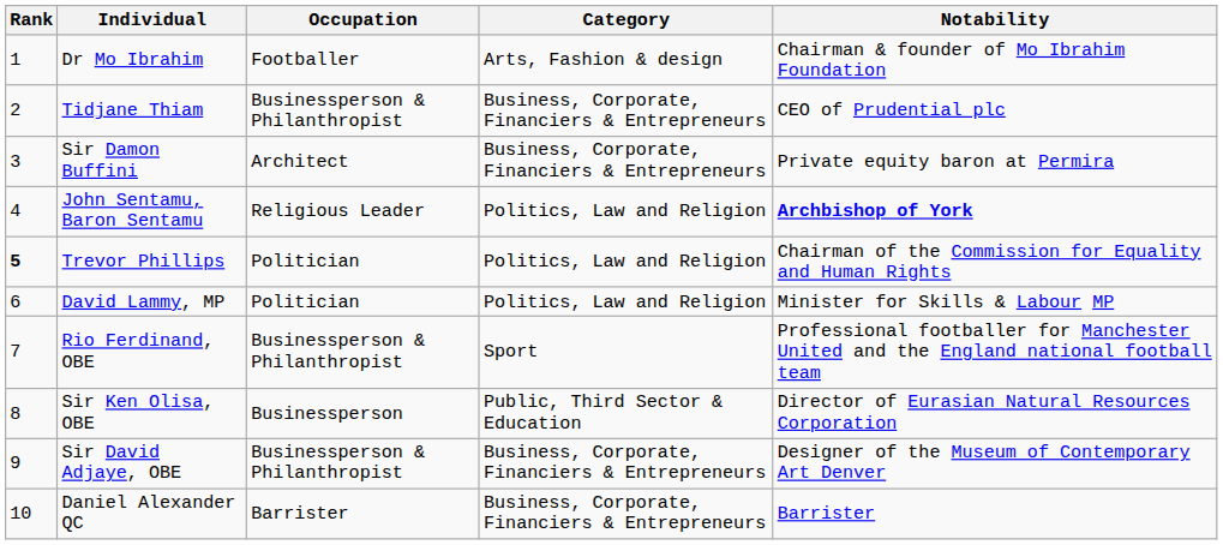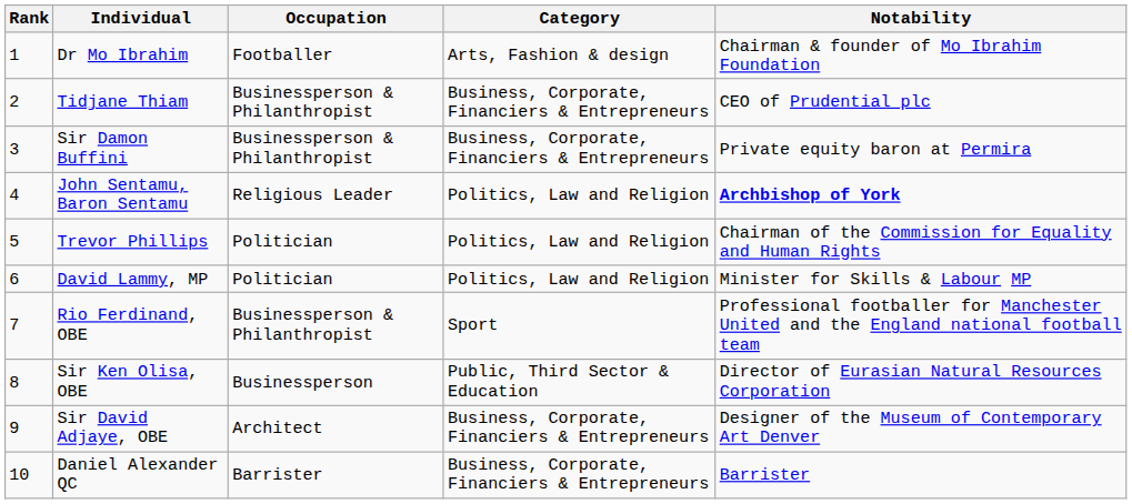 <table class="wikitable sortable">
 <tr>
 <th>Rank</th>
 <th>Individual</th>
 <th>Occupation</th>
 <th>Category</th>
 <th>Notability</th>
 </tr>
 <tr>
 <td>1</td>
 <td>Dr <a href='#'>Mo Ibrahim</a></td>
 <td>Footballer</td>
 <td>Arts, Fashion & design</td>
 <td>Chairman & founder of <a href='#'>Mo Ibrahim Foundation</a></td>
 </tr>
 <tr>
 <td>2</td>
 <td><a href='#'>Tidjane Thiam</a></td>
 <td>Businessperson & Philanthropist</td>
 <td>Business, Corporate, Financiers & Entrepreneurs</td>
 <td>CEO of <a href='#'>Prudential plc</a></td>
 </tr>
 <tr>
 <td>3</td>
 <td>Sir <a href='#'>Damon Buffini</a></td>
-<td>Architect</td>
+<td>Businessperson & Philanthropist</td>
 <td>Business, Corporate, Financiers & Entrepreneurs</td>
 <td>Private equity baron at <a href='#'>Permira</a></td>
 </tr>
 <tr>
 <td>4</td>
 <td><a href='#'>John Sentamu, Baron Sentamu</a></td>
 <td>Religious Leader</td>
 <td>Politics, Law and Religion</td>
 <td><strong><a href='#'>Archbishop of York</a></strong></td>
 </tr>
 <tr>
-<td><strong>5</strong></td>
+<td>5</td>
 <td><a href='#'>Trevor Phillips</a></td>
 <td>Politician</td>
 <td>Politics, Law and Religion</td>
 <td>Chairman of the <a href='#'>Commission for Equality and Human Rights</a></td>
 </tr>
 <tr>
 <td>6</td>
 <td><a href='#'>David Lammy</a>, MP</td>
 <td>Politician</td>
 <td>Politics, Law and Religion</td>
 <td>Minister for Skills & <a href='#'>Labour</a> <a href='#'>MP</a></td>
 </tr>
 <tr>
 <td>7</td>
 <td><a href='#'>Rio Ferdinand</a>, OBE</td>
 <td>Businessperson & Philanthropist</td>
 <td>Sport</td>
 <td>Professional footballer for <a href='#'>Manchester United</a> and the <a href='#'>England national football team</a></td>
 </tr>
 <tr>
 <td>8</td>
 <td>Sir <a href='#'>Ken Olisa</a>, OBE</td>
 <td>Businessperson</td>
 <td>Public, Third Sector & Education</td>
 <td>Director of <a href='#'>Eurasian Natural Resources Corporation</a></td>
 </tr>
 <tr>
 <td>9</td>
 <td>Sir <a href='#'>David Adjaye</a>, OBE</td>
-<td>Businessperson & Philanthropist</td>
+<td>Architect</td>
 <td>Business, Corporate, Financiers & Entrepreneurs</td>
 <td>Designer of the <a href='#'>Museum of Contemporary Art Denver</a></td>
 </tr>
 <tr>
 <td>10</td>
 <td>Daniel Alexander QC</td>
 <td>Barrister</td>
 <td>Business, Corporate, Financiers & Entrepreneurs</td>
 <td><a href='#'>Barrister</a></td>
 </tr>
 </table>
